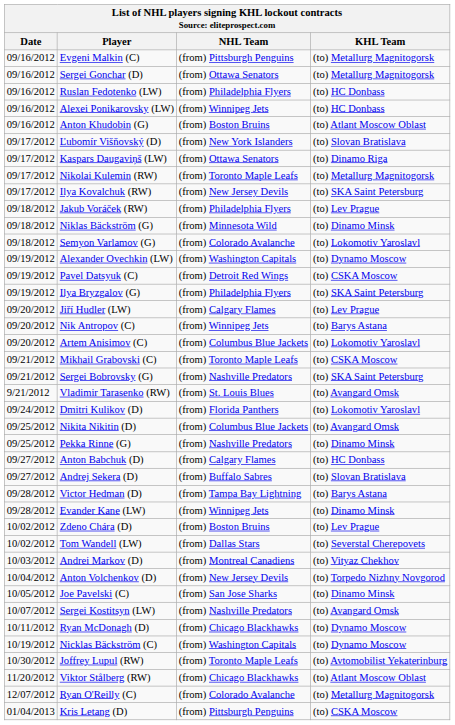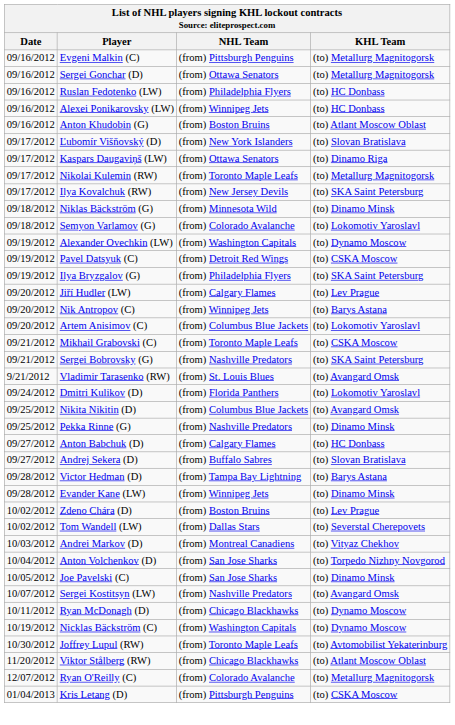 <table class="wikitable sortable collapsible collapsed" style="white-space:nowrap" width=600px>
 <tr>
 <th colspan=4>List of NHL players signing KHL lockout contracts<br><small>Source: eliteprospect.com</small></th>
 </tr>
 <tr bgcolor="#efefef">
 <th>Date</th>
 <th>Player</th>
 <th>NHL Team</th>
 <th>KHL Team</th>
 </tr>
 <tr>
 <td align=left>09/16/2012</td>
 <td align=left> <a href='#'>Evgeni Malkin</a> (C)</td>
 <td align=left>(from) <a href='#'>Pittsburgh Penguins</a></td>
 <td align=left>(to) <a href='#'>Metallurg Magnitogorsk</a></td>
 </tr>
 <tr>
 <td align=left>09/16/2012</td>
 <td align=left> <a href='#'>Sergei Gonchar</a> (D)</td>
 <td align=left>(from) <a href='#'>Ottawa Senators</a></td>
 <td align=left>(to) <a href='#'>Metallurg Magnitogorsk</a></td>
 </tr>
 <tr>
 <td align=left>09/16/2012</td>
 <td align=left> <a href='#'>Ruslan Fedotenko</a> (LW)</td>
 <td align=left>(from) <a href='#'>Philadelphia Flyers</a></td>
 <td align=left>(to) <a href='#'>HC Donbass</a></td>
 </tr>
 <tr>
 <td align=left>09/16/2012</td>
 <td align=left> <a href='#'>Alexei Ponikarovsky</a> (LW)</td>
 <td align=left>(from) <a href='#'>Winnipeg Jets</a></td>
 <td align=left>(to) <a href='#'>HC Donbass</a></td>
 </tr>
 <tr>
 <td align=left>09/16/2012</td>
 <td align=left> <a href='#'>Anton Khudobin</a> (G)</td>
 <td align=left>(from) <a href='#'>Boston Bruins</a></td>
 <td align=left>(to) <a href='#'>Atlant Moscow Oblast</a></td>
 </tr>
 <tr>
 <td align=left>09/17/2012</td>
 <td align=left> <a href='#'>Ľubomír Višňovský</a> (D)</td>
 <td align=left>(from) <a href='#'>New York Islanders</a></td>
 <td align=left>(to) <a href='#'>Slovan Bratislava</a></td>
 </tr>
 <tr>
 <td align=left>09/17/2012</td>
 <td align=left> <a href='#'>Kaspars Daugaviņš</a> (LW)</td>
 <td align=left>(from) <a href='#'>Ottawa Senators</a></td>
 <td align=left>(to) <a href='#'>Dinamo Riga</a></td>
 </tr>
 <tr>
 <td align=left>09/17/2012</td>
 <td align=left> <a href='#'>Nikolai Kulemin</a> (RW)</td>
 <td align=left>(from) <a href='#'>Toronto Maple Leafs</a></td>
 <td align=left>(to) <a href='#'>Metallurg Magnitogorsk</a></td>
 </tr>
 <tr>
 <td align=left>09/17/2012</td>
 <td align=left> <a href='#'>Ilya Kovalchuk</a> (RW)</td>
 <td align=left>(from) <a href='#'>New Jersey Devils</a></td>
 <td align=left>(to) <a href='#'>SKA Saint Petersburg</a></td>
-</tr>
-<tr>
-<td align=left>09/18/2012</td>
-<td align=left> <a href='#'>Jakub Voráček</a> (RW)</td>
-<td align=left>(from) <a href='#'>Philadelphia Flyers</a></td>
-<td align=left>(to) <a href='#'>Lev Prague</a></td>
 </tr>
 <tr>
 <td align=left>09/18/2012</td>
 <td align=left> <a href='#'>Niklas Bäckström</a> (G)</td>
 <td align=left>(from) <a href='#'>Minnesota Wild</a></td>
 <td align=left>(to) <a href='#'>Dinamo Minsk</a></td>
 </tr>
 <tr>
 <td align=left>09/18/2012</td>
 <td align=left> <a href='#'>Semyon Varlamov</a> (G)</td>
 <td align=left>(from) <a href='#'>Colorado Avalanche</a></td>
 <td align=left>(to) <a href='#'>Lokomotiv Yaroslavl</a></td>
 </tr>
 <tr>
 <td align=left>09/19/2012</td>
 <td align=left> <a href='#'>Alexander Ovechkin</a> (LW)</td>
 <td align=left>(from) <a href='#'>Washington Capitals</a></td>
 <td align=left>(to) <a href='#'>Dynamo Moscow</a></td>
 </tr>
 <tr>
 <td align=left>09/19/2012</td>
 <td align=left> <a href='#'>Pavel Datsyuk</a> (C)</td>
 <td align=left>(from) <a href='#'>Detroit Red Wings</a></td>
 <td align=left>(to) <a href='#'>CSKA Moscow</a></td>
 </tr>
 <tr>
 <td align=left>09/19/2012</td>
 <td align=left> <a href='#'>Ilya Bryzgalov</a> (G)</td>
 <td align=left>(from) <a href='#'>Philadelphia Flyers</a></td>
 <td align=left>(to) <a href='#'>SKA Saint Petersburg</a></td>
 </tr>
 <tr>
 <td align=left>09/20/2012</td>
 <td align=left> <a href='#'>Jiří Hudler</a> (LW)</td>
 <td align=left>(from) <a href='#'>Calgary Flames</a></td>
 <td align=left>(to) <a href='#'>Lev Prague</a></td>
 </tr>
 <tr>
 <td align=left>09/20/2012</td>
 <td align=left> <a href='#'>Nik Antropov</a> (C)</td>
 <td align=left>(from) <a href='#'>Winnipeg Jets</a></td>
 <td align=left>(to) <a href='#'>Barys Astana</a></td>
 </tr>
 <tr>
 <td align=left>09/20/2012</td>
 <td align=left> <a href='#'>Artem Anisimov</a> (C)</td>
 <td align=left>(from) <a href='#'>Columbus Blue Jackets</a></td>
 <td align=left>(to) <a href='#'>Lokomotiv Yaroslavl</a></td>
 </tr>
 <tr>
 <td align=left>09/21/2012</td>
 <td align=left> <a href='#'>Mikhail Grabovski</a> (C)</td>
 <td align=left>(from) <a href='#'>Toronto Maple Leafs</a></td>
 <td align=left>(to)  <a href='#'>CSKA Moscow</a></td>
 </tr>
 <tr>
 <td align=left>09/21/2012</td>
 <td align=left> <a href='#'>Sergei Bobrovsky</a> (G)</td>
 <td align=left>(from) <a href='#'>Nashville Predators</a></td>
 <td align=left>(to)  <a href='#'>SKA Saint Petersburg</a></td>
 </tr>
 <tr>
 <td align=left>9/21/2012</td>
 <td align=left> <a href='#'>Vladimir Tarasenko</a> (RW)</td>
 <td align=left>(from) <a href='#'>St. Louis Blues</a></td>
 <td align=left>(to) <a href='#'>Avangard Omsk</a></td>
 </tr>
 <tr>
 <td align=left>09/24/2012</td>
 <td align=left> <a href='#'>Dmitri Kulikov</a> (D)</td>
 <td align=left>(from) <a href='#'>Florida Panthers</a></td>
 <td align=left>(to)  <a href='#'>Lokomotiv Yaroslavl</a></td>
 </tr>
 <tr>
 <td align=left>09/25/2012</td>
 <td align=left> <a href='#'>Nikita Nikitin</a> (D)</td>
 <td align=left>(from) <a href='#'>Columbus Blue Jackets</a></td>
 <td align=left>(to)  <a href='#'>Avangard Omsk</a></td>
 </tr>
 <tr>
 <td align=left>09/25/2012</td>
 <td align=left> <a href='#'>Pekka Rinne</a> (G)</td>
 <td align=left>(from) <a href='#'>Nashville Predators</a></td>
 <td align=left>(to)  <a href='#'>Dinamo Minsk</a></td>
 </tr>
 <tr>
 <td align=left>09/27/2012</td>
 <td align=left> <a href='#'>Anton Babchuk</a> (D)</td>
 <td align=left>(from) <a href='#'>Calgary Flames</a></td>
 <td align=left>(to)  <a href='#'>HC Donbass</a></td>
 </tr>
 <tr>
 <td align=left>09/27/2012</td>
 <td align=left> <a href='#'>Andrej Sekera</a> (D)</td>
 <td align=left>(from) <a href='#'>Buffalo Sabres</a></td>
 <td align=left>(to)  <a href='#'>Slovan Bratislava</a></td>
 </tr>
 <tr>
 <td align=left>09/28/2012</td>
 <td align=left> <a href='#'>Victor Hedman</a> (D)</td>
 <td align=left>(from) <a href='#'>Tampa Bay Lightning</a></td>
 <td align=left>(to)  <a href='#'>Barys Astana</a></td>
 </tr>
 <tr>
 <td align=left>09/28/2012</td>
 <td align=left> <a href='#'>Evander Kane</a> (LW)</td>
 <td align=left>(from) <a href='#'>Winnipeg Jets</a></td>
 <td align=left>(to)  <a href='#'>Dinamo Minsk</a></td>
 </tr>
 <tr>
 <td align=left>10/02/2012</td>
 <td align=left> <a href='#'>Zdeno Chára</a> (D)</td>
 <td align=left>(from) <a href='#'>Boston Bruins</a></td>
 <td align=left>(to)  <a href='#'>Lev Prague</a></td>
 </tr>
 <tr>
 <td align=left>10/02/2012</td>
 <td align=left> <a href='#'>Tom Wandell</a> (LW)</td>
 <td align=left>(from) <a href='#'>Dallas Stars</a></td>
 <td align=left>(to)  <a href='#'>Severstal Cherepovets</a></td>
 </tr>
 <tr>
 <td align=left>10/03/2012</td>
 <td align=left> <a href='#'>Andrei Markov</a> (D)</td>
 <td align=left>(from) <a href='#'>Montreal Canadiens</a></td>
 <td align=left>(to)  <a href='#'>Vityaz Chekhov</a></td>
 </tr>
 <tr>
 <td align=left>10/04/2012</td>
 <td align=left> <a href='#'>Anton Volchenkov</a> (D)</td>
-<td align=left>(from) <a href='#'>New Jersey Devils</a></td>
+<td align=left>(from) <a href='#'>San Jose Sharks</a></td>
 <td align=left>(to)  <a href='#'>Torpedo Nizhny Novgorod</a></td>
 </tr>
 <tr>
 <td align=left>10/05/2012</td>
 <td align=left> <a href='#'>Joe Pavelski</a> (C)</td>
 <td align=left>(from) <a href='#'>San Jose Sharks</a></td>
 <td align=left>(to)  <a href='#'>Dinamo Minsk</a></td>
 </tr>
 <tr>
 <td align=left>10/07/2012</td>
 <td align=left> <a href='#'>Sergei Kostitsyn</a> (LW)</td>
 <td align=left>(from) <a href='#'>Nashville Predators</a></td>
 <td align=left>(to) <a href='#'>Avangard Omsk</a></td>
 </tr>
 <tr>
 <td align=left>10/11/2012</td>
 <td align=left> <a href='#'>Ryan McDonagh</a> (D)</td>
 <td align=left>(from) <a href='#'>Chicago Blackhawks</a></td>
 <td align=left>(to) <a href='#'>Dynamo Moscow</a></td>
 </tr>
 <tr>
 <td align=left>10/19/2012</td>
 <td align=left> <a href='#'>Nicklas Bäckström</a> (C)</td>
 <td align=left>(from) <a href='#'>Washington Capitals</a></td>
 <td align=left>(to) <a href='#'>Dynamo Moscow</a></td>
 </tr>
 <tr>
 <td align=left>10/30/2012</td>
 <td align=left> <a href='#'>Joffrey Lupul</a> (RW)</td>
 <td align=left>(from) <a href='#'>Toronto Maple Leafs</a></td>
 <td align=left>(to) <a href='#'>Avtomobilist Yekaterinburg</a></td>
 </tr>
 <tr>
 <td align=left>11/20/2012</td>
 <td align=left> <a href='#'>Viktor Stålberg</a> (RW)</td>
 <td align=left>(from) <a href='#'>Chicago Blackhawks</a></td>
 <td align=left>(to) <a href='#'>Atlant Moscow Oblast</a></td>
 </tr>
 <tr>
 <td align=left>12/07/2012</td>
 <td align=left> <a href='#'>Ryan O'Reilly</a> (C)</td>
 <td align=left>(from) <a href='#'>Colorado Avalanche</a></td>
 <td align=left>(to) <a href='#'>Metallurg Magnitogorsk</a></td>
 </tr>
 <tr>
 <td align=left>01/04/2013</td>
 <td align=left> <a href='#'>Kris Letang</a> (D)</td>
 <td align=left>(from) <a href='#'>Pittsburgh Penguins</a></td>
 <td align=left>(to) <a href='#'>CSKA Moscow</a></td>
 </tr>
 </table>
